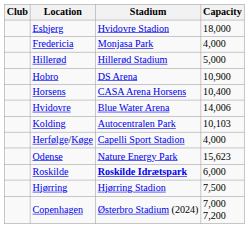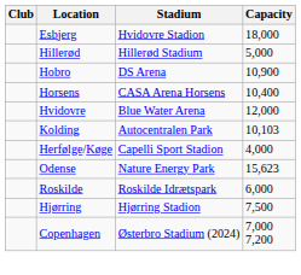 <table class="wikitable sortable">
 <tr>
 <th>Club</th>
 <th>Location</th>
 <th>Stadium</th>
 <th>Capacity</th>
 </tr>
 <tr>
 <td></td>
 <td><a href='#'>Esbjerg</a></td>
 <td><a href='#'>Hvidovre Stadion</a></td>
 <td>18,000</td>
-</tr>
-<tr>
-<td></td>
-<td><a href='#'>Fredericia</a></td>
-<td><a href='#'>Monjasa Park</a></td>
-<td>4,000</td>
 </tr>
 <tr>
 <td></td>
 <td><a href='#'>Hillerød</a></td>
 <td><a href='#'>Hillerød Stadium</a></td>
 <td>5,000</td>
 </tr>
 <tr>
 <td></td>
 <td><a href='#'>Hobro</a></td>
 <td><a href='#'>DS Arena</a></td>
 <td>10,900</td>
 </tr>
 <tr>
 <td></td>
 <td><a href='#'>Horsens</a></td>
 <td><a href='#'>CASA Arena Horsens</a></td>
 <td>10,400</td>
 </tr>
 <tr>
 <td></td>
 <td><a href='#'>Hvidovre</a></td>
 <td><a href='#'>Blue Water Arena</a></td>
-<td>14,006</td>
+<td>12,000</td>
 </tr>
 <tr>
 <td></td>
 <td><a href='#'>Kolding</a></td>
 <td><a href='#'>Autocentralen Park</a></td>
 <td>10,103</td>
 </tr>
 <tr>
 <td></td>
 <td><a href='#'>Herfølge</a>/<a href='#'>Køge</a></td>
 <td><a href='#'>Capelli Sport Stadion</a></td>
 <td>4,000</td>
 </tr>
 <tr>
 <td></td>
 <td><a href='#'>Odense</a></td>
 <td><a href='#'>Nature Energy Park</a></td>
 <td>15,623</td>
 </tr>
 <tr>
 <td></td>
 <td><a href='#'>Roskilde</a></td>
-<td><strong><a href='#'>Roskilde Idrætspark</a></strong></td>
+<td><a href='#'>Roskilde Idrætspark</a></td>
 <td>6,000</td>
 </tr>
 <tr>
 <td></td>
 <td><a href='#'>Hjørring</a></td>
 <td><a href='#'>Hjørring Stadion</a></td>
 <td>7,500</td>
 </tr>
 <tr>
 <td></td>
 <td><a href='#'>Copenhagen</a></td>
 <td><a href='#'>Østerbro Stadium</a> (2024)</td>
 <td>7,000<br>7,200</td>
 </tr>
 </table>
